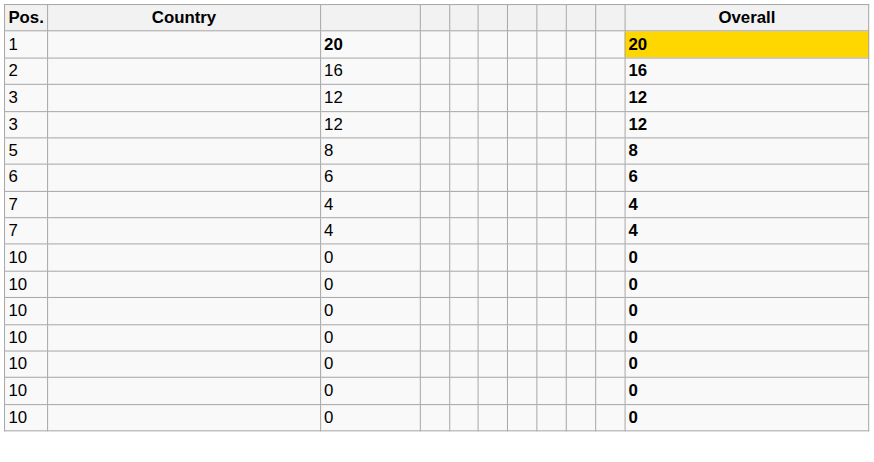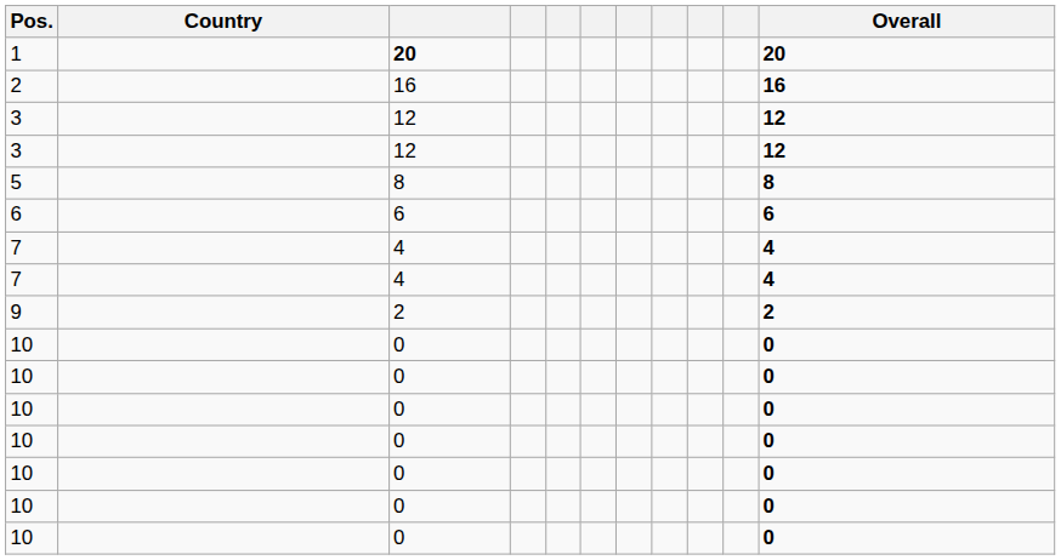 <table class="wikitable">
 <tr>
 <th width=5%>Pos.</th>
 <th>Country</th>
 <th></th>
 <th></th>
 <th></th>
 <th></th>
 <th></th>
 <th></th>
 <th></th>
 <th></th>
 <th>Overall</th>
 </tr>
 <tr>
 <td>1</td>
 <td></td>
 <td><strong>20</strong></td>
 <td></td>
 <td></td>
 <td></td>
 <td></td>
 <td></td>
 <td></td>
 <td></td>
-<td style="background: gold;"><strong>20</strong></td>
+<td><strong>20</strong></td>
 </tr>
 <tr>
 <td>2</td>
 <td></td>
 <td>16</td>
 <td></td>
 <td></td>
 <td></td>
 <td></td>
 <td></td>
 <td></td>
 <td></td>
 <td><strong>16</strong></td>
 </tr>
 <tr>
 <td>3</td>
 <td></td>
 <td>12</td>
 <td></td>
 <td></td>
 <td></td>
 <td></td>
 <td></td>
 <td></td>
 <td></td>
 <td><strong>12</strong></td>
 </tr>
 <tr>
 <td>3</td>
 <td></td>
 <td>12</td>
 <td></td>
 <td></td>
 <td></td>
 <td></td>
 <td></td>
 <td></td>
 <td></td>
 <td><strong>12</strong></td>
 </tr>
 <tr>
 <td>5</td>
 <td></td>
 <td>8</td>
 <td></td>
 <td></td>
 <td></td>
 <td></td>
 <td></td>
 <td></td>
 <td></td>
 <td><strong>8</strong></td>
 </tr>
 <tr>
 <td>6</td>
 <td></td>
 <td>6</td>
 <td></td>
 <td></td>
 <td></td>
 <td></td>
 <td></td>
 <td></td>
 <td></td>
 <td><strong>6</strong></td>
 </tr>
 <tr>
 <td>7</td>
 <td></td>
 <td>4</td>
 <td></td>
 <td></td>
 <td></td>
 <td></td>
 <td></td>
 <td></td>
 <td></td>
 <td><strong>4</strong></td>
 </tr>
 <tr>
 <td>7</td>
 <td></td>
 <td>4</td>
 <td></td>
 <td></td>
 <td></td>
 <td></td>
 <td></td>
 <td></td>
 <td></td>
 <td><strong>4</strong></td>
 </tr>
 <tr>
+<td>9</td>
+<td></td>
+<td>2</td>
+<td></td>
+<td></td>
+<td></td>
+<td></td>
+<td></td>
+<td></td>
+<td></td>
+<td><strong>2</strong></td>
+</tr>
+<tr>
 <td>10</td>
 <td></td>
 <td>0</td>
 <td></td>
 <td></td>
 <td></td>
 <td></td>
 <td></td>
 <td></td>
 <td></td>
 <td><strong>0</strong></td>
 </tr>
 <tr>
 <td>10</td>
 <td></td>
 <td>0</td>
 <td></td>
 <td></td>
 <td></td>
 <td></td>
 <td></td>
 <td></td>
 <td></td>
 <td><strong>0</strong></td>
 </tr>
 <tr>
 <td>10</td>
 <td></td>
 <td>0</td>
 <td></td>
 <td></td>
 <td></td>
 <td></td>
 <td></td>
 <td></td>
 <td></td>
 <td><strong>0</strong></td>
 </tr>
 <tr>
 <td>10</td>
 <td></td>
 <td>0</td>
 <td></td>
 <td></td>
 <td></td>
 <td></td>
 <td></td>
 <td></td>
 <td></td>
 <td><strong>0</strong></td>
 </tr>
 <tr>
 <td>10</td>
 <td></td>
 <td>0</td>
 <td></td>
 <td></td>
 <td></td>
 <td></td>
 <td></td>
 <td></td>
 <td></td>
 <td><strong>0</strong></td>
 </tr>
 <tr>
 <td>10</td>
 <td></td>
 <td>0</td>
 <td></td>
 <td></td>
 <td></td>
 <td></td>
 <td></td>
 <td></td>
 <td></td>
 <td><strong>0</strong></td>
 </tr>
 <tr>
 <td>10</td>
 <td></td>
 <td>0</td>
 <td></td>
 <td></td>
 <td></td>
 <td></td>
 <td></td>
 <td></td>
 <td></td>
 <td><strong>0</strong></td>
 </tr>
 </table>
